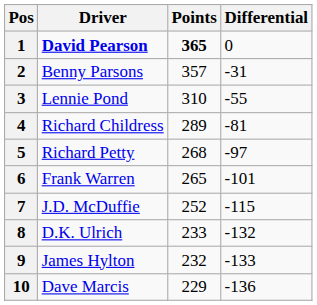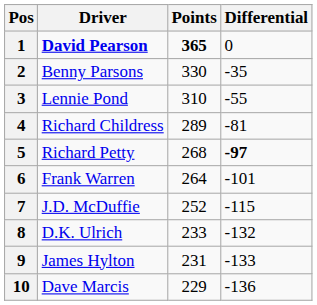 <table class="wikitable">
 <tr>
 <th>Pos</th>
 <th>Driver</th>
 <th>Points</th>
 <th>Differential</th>
 </tr>
 <tr>
 <th>1</th>
 <td><strong><a href='#'>David Pearson</a></strong></td>
 <td style="text-align:center;"><strong>365</strong></td>
 <td>0</td>
 </tr>
 <tr>
 <th>2</th>
 <td><a href='#'>Benny Parsons</a></td>
-<td style="text-align:center;">357</td>
-<td>-31</td>
+<td style="text-align:center;">330</td>
+<td>-35</td>
 </tr>
 <tr>
 <th>3</th>
 <td><a href='#'>Lennie Pond</a></td>
 <td style="text-align:center;">310</td>
 <td>-55</td>
 </tr>
 <tr>
 <th>4</th>
 <td><a href='#'>Richard Childress</a></td>
 <td style="text-align:center;">289</td>
 <td>-81</td>
 </tr>
 <tr>
 <th>5</th>
 <td><a href='#'>Richard Petty</a></td>
 <td style="text-align:center;">268</td>
-<td>-97</td>
+<td><strong>-97</strong></td>
 </tr>
 <tr>
 <th>6</th>
 <td><a href='#'>Frank Warren</a></td>
-<td style="text-align:center;">265</td>
+<td style="text-align:center;">264</td>
 <td>-101</td>
 </tr>
 <tr>
 <th>7</th>
 <td><a href='#'>J.D. McDuffie</a></td>
 <td style="text-align:center;">252</td>
 <td>-115</td>
 </tr>
 <tr>
 <th>8</th>
 <td><a href='#'>D.K. Ulrich</a></td>
 <td style="text-align:center;">233</td>
 <td>-132</td>
 </tr>
 <tr>
 <th>9</th>
 <td><a href='#'>James Hylton</a></td>
-<td style="text-align:center;">232</td>
+<td style="text-align:center;">231</td>
 <td>-133</td>
 </tr>
 <tr>
 <th>10</th>
 <td><a href='#'>Dave Marcis</a></td>
 <td style="text-align:center;">229</td>
 <td>-136</td>
 </tr>
 </table>
